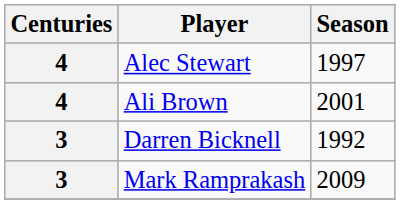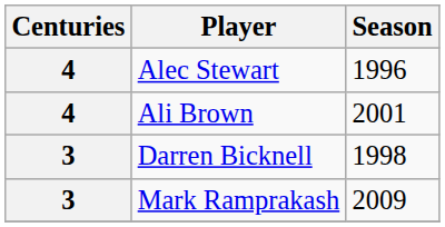 <table class="wikitable">
 <tr>
 <th>Centuries</th>
 <th>Player</th>
 <th>Season</th>
 </tr>
 <tr>
 <th>4</th>
 <td> <a href='#'>Alec Stewart</a></td>
-<td>1997</td>
+<td>1996</td>
 </tr>
 <tr>
 <th>4</th>
 <td> <a href='#'>Ali Brown</a></td>
 <td>2001</td>
 </tr>
 <tr>
 <th>3</th>
 <td> <a href='#'>Darren Bicknell</a></td>
-<td>1992</td>
+<td>1998</td>
 </tr>
 <tr>
 <th>3</th>
 <td> <a href='#'>Mark Ramprakash</a></td>
 <td>2009</td>
 </tr>
 <tr>
 </tr>
 </table>
